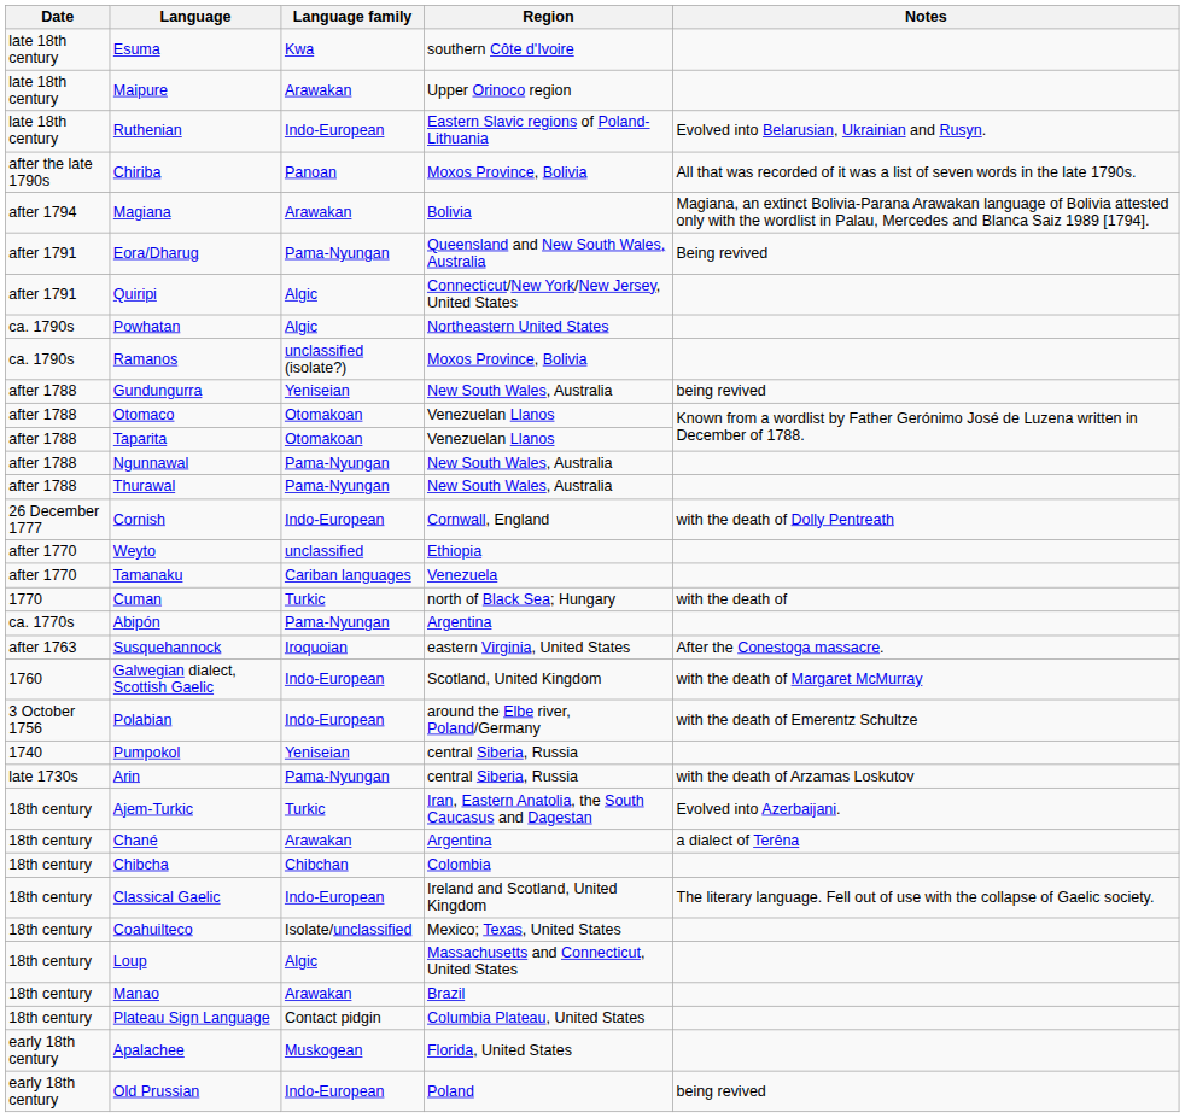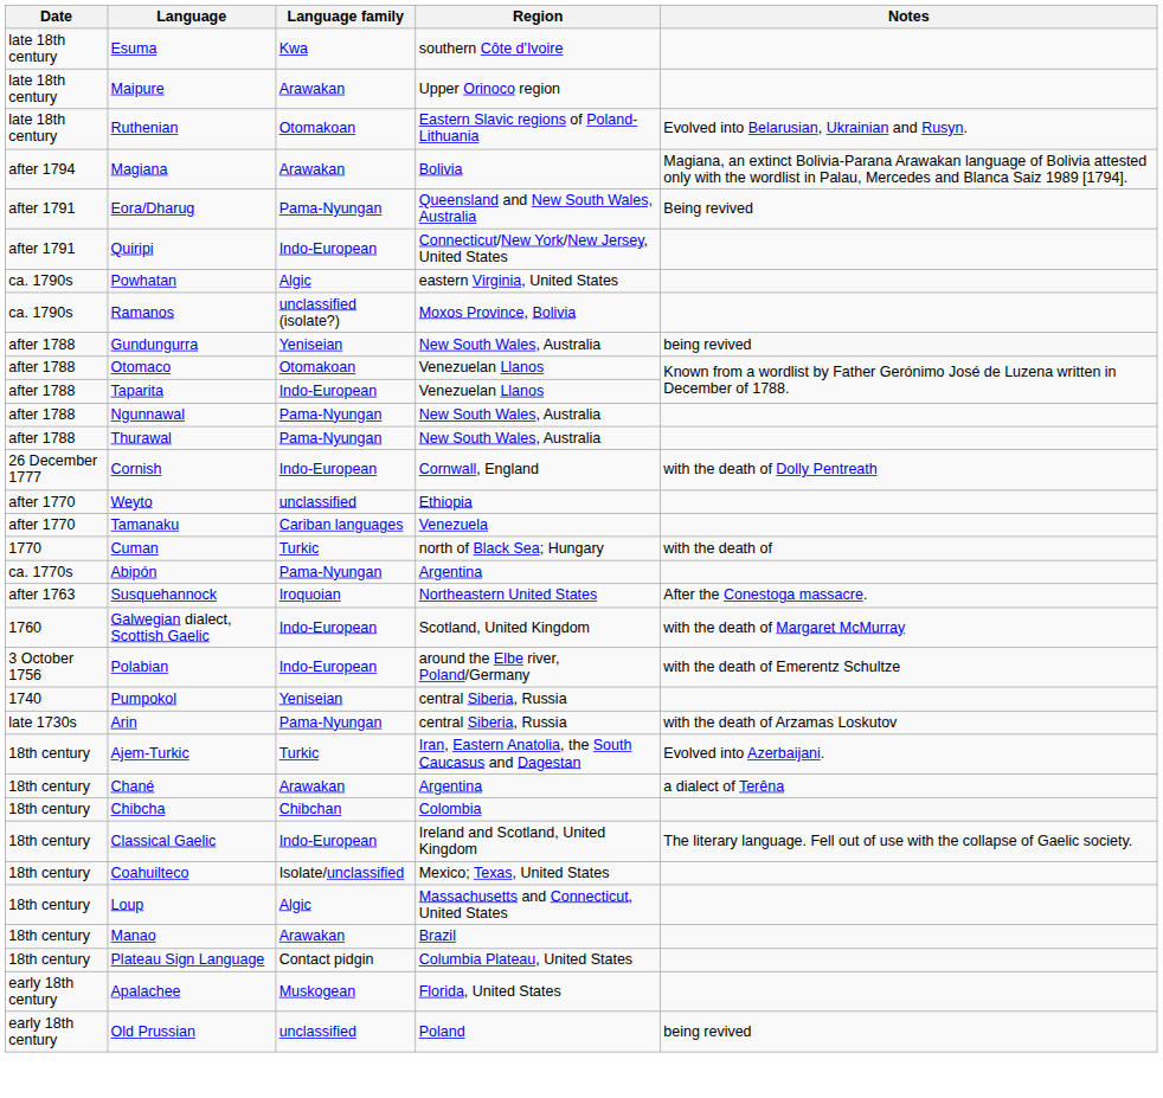 <table class="wikitable sortable" border="1">
 <tr>
 <th>Date</th>
 <th>Language</th>
 <th>Language family</th>
 <th>Region</th>
 <th>Notes</th>
 </tr>
 <tr>
 <td>late 18th century</td>
 <td><a href='#'>Esuma</a></td>
 <td><a href='#'>Kwa</a></td>
 <td>southern <a href='#'>Côte d'Ivoire</a></td>
 <td></td>
 </tr>
 <tr>
 <td>late 18th century</td>
 <td><a href='#'>Maipure</a></td>
 <td><a href='#'>Arawakan</a></td>
 <td>Upper <a href='#'>Orinoco</a> region</td>
 <td></td>
 </tr>
 <tr>
 <td>late 18th century</td>
 <td><a href='#'>Ruthenian</a></td>
-<td><a href='#'>Indo-European</a></td>
+<td><a href='#'>Otomakoan</a></td>
 <td><a href='#'>Eastern Slavic regions</a> of <a href='#'>Poland-Lithuania</a></td>
 <td>Evolved into <a href='#'>Belarusian</a>, <a href='#'>Ukrainian</a> and <a href='#'>Rusyn</a>.</td>
-</tr>
-<tr>
-<td>after the late 1790s</td>
-<td><a href='#'>Chiriba</a></td>
-<td><a href='#'>Panoan</a></td>
-<td><a href='#'>Moxos Province</a>, <a href='#'>Bolivia</a></td>
-<td>All that was recorded of it was a list of seven words in the late 1790s.</td>
 </tr>
 <tr>
 <td>after 1794</td>
 <td><a href='#'>Magiana</a></td>
 <td><a href='#'>Arawakan</a></td>
 <td><a href='#'>Bolivia</a></td>
 <td>Magiana, an extinct Bolivia-Parana Arawakan language of Bolivia attested only with the wordlist in Palau, Mercedes and Blanca Saiz 1989 [1794].</td>
 </tr>
 <tr>
 <td>after 1791</td>
 <td><a href='#'>Eora/Dharug</a></td>
 <td><a href='#'>Pama-Nyungan</a></td>
 <td><a href='#'>Queensland</a> and <a href='#'>New South Wales, Australia</a></td>
 <td> Being revived</td>
 </tr>
 <tr>
 <td>after 1791</td>
 <td><a href='#'>Quiripi</a></td>
-<td><a href='#'>Algic</a></td>
+<td><a href='#'>Indo-European</a></td>
 <td><a href='#'>Connecticut</a>/<a href='#'>New York</a>/<a href='#'>New Jersey</a>, United States</td>
 <td></td>
 </tr>
 <tr>
 <td>ca. 1790s</td>
 <td><a href='#'>Powhatan</a></td>
 <td><a href='#'>Algic</a></td>
-<td><a href='#'>Northeastern United States</a></td>
+<td>eastern <a href='#'>Virginia</a>, United States</td>
 <td></td>
 </tr>
 <tr>
 <td>ca. 1790s</td>
 <td><a href='#'>Ramanos</a></td>
 <td><a href='#'>unclassified</a> (isolate?)</td>
 <td><a href='#'>Moxos Province</a>, <a href='#'>Bolivia</a></td>
 <td></td>
 </tr>
 <tr>
 <td>after 1788</td>
 <td><a href='#'>Gundungurra</a></td>
 <td><a href='#'>Yeniseian</a></td>
 <td><a href='#'>New South Wales</a>, Australia</td>
 <td> being revived</td>
 </tr>
 <tr>
 <td>after 1788</td>
 <td><a href='#'>Otomaco</a></td>
 <td><a href='#'>Otomakoan</a></td>
 <td>Venezuelan <a href='#'>Llanos</a></td>
 <td rowspan="2">Known from a wordlist by Father Gerónimo José de Luzena written in December of 1788.</td>
 </tr>
 <tr>
 <td>after 1788</td>
 <td><a href='#'>Taparita</a></td>
-<td><a href='#'>Otomakoan</a></td>
+<td><a href='#'>Indo-European</a></td>
 <td>Venezuelan <a href='#'>Llanos</a></td>
 </tr>
 <tr>
 <td>after 1788</td>
 <td><a href='#'>Ngunnawal</a></td>
 <td><a href='#'>Pama-Nyungan</a></td>
 <td><a href='#'>New South Wales</a>, Australia</td>
 <td></td>
 </tr>
 <tr>
 <td>after 1788</td>
 <td><a href='#'>Thurawal</a></td>
 <td><a href='#'>Pama-Nyungan</a></td>
 <td><a href='#'>New South Wales</a>, Australia</td>
 <td></td>
 </tr>
 <tr>
 <td>26 December 1777</td>
 <td><a href='#'>Cornish</a></td>
 <td><a href='#'>Indo-European</a></td>
 <td><a href='#'>Cornwall</a>, England</td>
 <td>with the death of <a href='#'>Dolly Pentreath</a></td>
 </tr>
 <tr>
 <td>after 1770</td>
 <td><a href='#'>Weyto</a></td>
 <td><a href='#'>unclassified</a></td>
 <td><a href='#'>Ethiopia</a></td>
 <td></td>
 </tr>
 <tr>
 <td>after 1770</td>
 <td><a href='#'>Tamanaku</a></td>
 <td><a href='#'>Cariban languages</a></td>
 <td><a href='#'>Venezuela</a></td>
 <td></td>
 </tr>
 <tr>
 <td>1770</td>
 <td><a href='#'>Cuman</a></td>
 <td><a href='#'>Turkic</a></td>
 <td>north of <a href='#'>Black Sea</a>; Hungary</td>
 <td>with the death of </td>
 </tr>
 <tr>
 <td>ca. 1770s</td>
 <td><a href='#'>Abipón</a></td>
 <td><a href='#'>Pama-Nyungan</a></td>
 <td><a href='#'>Argentina</a></td>
 <td></td>
 </tr>
 <tr>
 <td>after 1763</td>
 <td><a href='#'>Susquehannock</a></td>
 <td><a href='#'>Iroquoian</a></td>
-<td>eastern <a href='#'>Virginia</a>, United States</td>
+<td><a href='#'>Northeastern United States</a></td>
 <td>After the <a href='#'>Conestoga massacre</a>.</td>
 </tr>
 <tr>
 <td>1760</td>
 <td><a href='#'>Galwegian</a> dialect, <a href='#'>Scottish Gaelic</a></td>
 <td><a href='#'>Indo-European</a></td>
 <td>Scotland, United Kingdom</td>
 <td>with the death of <a href='#'>Margaret McMurray</a></td>
 </tr>
 <tr>
 <td>3 October 1756</td>
 <td><a href='#'>Polabian</a></td>
 <td><a href='#'>Indo-European</a></td>
 <td>around the <a href='#'>Elbe</a> river, <a href='#'>Poland</a>/Germany</td>
 <td>with the death of Emerentz Schultze</td>
 </tr>
 <tr>
 <td>1740</td>
 <td><a href='#'>Pumpokol</a></td>
 <td><a href='#'>Yeniseian</a></td>
 <td>central <a href='#'>Siberia</a>, Russia</td>
 <td></td>
 </tr>
 <tr>
 <td>late 1730s</td>
 <td><a href='#'>Arin</a></td>
 <td><a href='#'>Pama-Nyungan</a></td>
 <td>central <a href='#'>Siberia</a>, Russia</td>
 <td>with the death of Arzamas Loskutov</td>
 </tr>
 <tr>
 <td>18th century</td>
 <td><a href='#'>Ajem-Turkic</a></td>
 <td><a href='#'>Turkic</a></td>
 <td><a href='#'>Iran</a>, <a href='#'>Eastern Anatolia</a>, the <a href='#'>South Caucasus</a> and <a href='#'>Dagestan</a></td>
 <td>Evolved into <a href='#'>Azerbaijani</a>.</td>
 </tr>
 <tr>
 <td>18th century</td>
 <td><a href='#'>Chané</a></td>
 <td><a href='#'>Arawakan</a></td>
 <td><a href='#'>Argentina</a></td>
 <td>a dialect of <a href='#'>Terêna</a></td>
 </tr>
 <tr>
 <td>18th century</td>
 <td><a href='#'>Chibcha</a></td>
 <td><a href='#'>Chibchan</a></td>
 <td><a href='#'>Colombia</a></td>
 <td></td>
 </tr>
 <tr>
 <td>18th century</td>
 <td><a href='#'>Classical Gaelic</a></td>
 <td><a href='#'>Indo-European</a></td>
 <td>Ireland and Scotland, United Kingdom</td>
 <td>The literary language. Fell out of use with the collapse of Gaelic society.</td>
 </tr>
 <tr>
 <td>18th century</td>
 <td><a href='#'>Coahuilteco</a></td>
 <td>Isolate/<a href='#'>unclassified</a></td>
 <td>Mexico; <a href='#'>Texas</a>, United States</td>
 <td></td>
 </tr>
 <tr>
 <td>18th century</td>
 <td><a href='#'>Loup</a></td>
 <td><a href='#'>Algic</a></td>
 <td><a href='#'>Massachusetts</a> and <a href='#'>Connecticut</a>, United States</td>
 <td></td>
 </tr>
 <tr>
 <td>18th century</td>
 <td><a href='#'>Manao</a></td>
 <td><a href='#'>Arawakan</a></td>
 <td><a href='#'>Brazil</a></td>
 <td></td>
 </tr>
 <tr>
 <td>18th century</td>
 <td><a href='#'>Plateau Sign Language</a></td>
 <td>Contact pidgin</td>
 <td><a href='#'>Columbia Plateau</a>, United States</td>
 <td></td>
 </tr>
 <tr>
 <td>early 18th century</td>
 <td><a href='#'>Apalachee</a></td>
 <td><a href='#'>Muskogean</a></td>
 <td><a href='#'>Florida</a>, United States</td>
 <td></td>
 </tr>
 <tr>
 <td>early 18th century</td>
 <td><a href='#'>Old Prussian</a></td>
-<td><a href='#'>Indo-European</a></td>
+<td><a href='#'>unclassified</a></td>
 <td><a href='#'>Poland</a></td>
 <td>being revived</td>
 </tr>
 </table>
